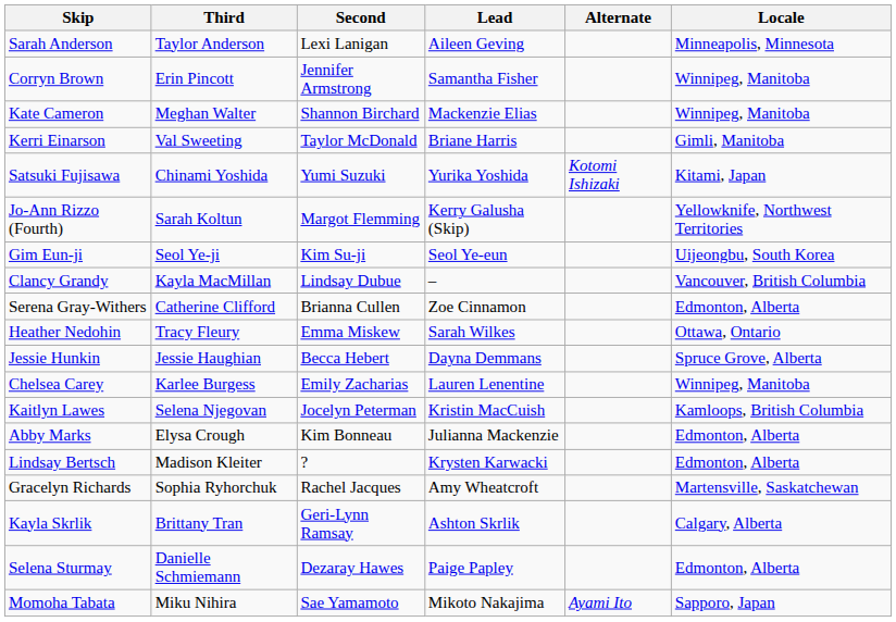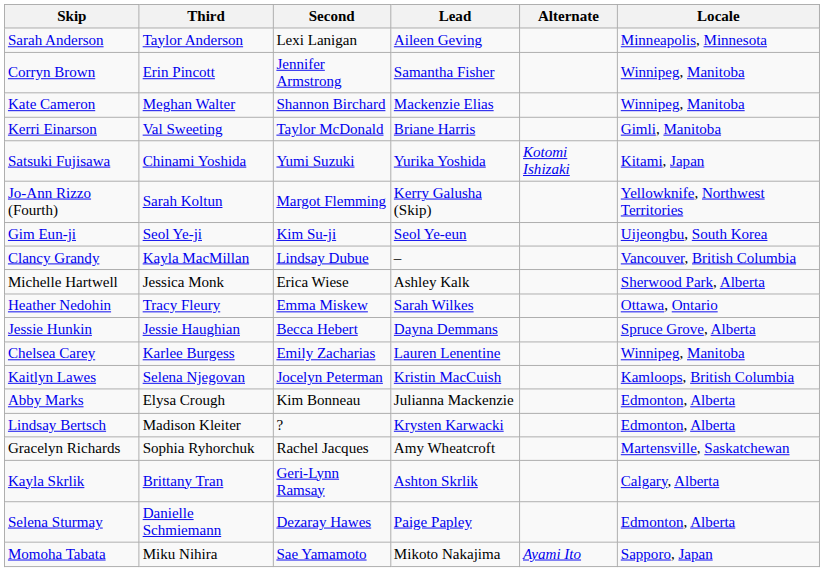 <table class=wikitable>
 <tr>
 <th scope="col">Skip</th>
 <th scope="col">Third</th>
 <th scope="col">Second</th>
 <th scope="col">Lead</th>
 <th scope="col">Alternate</th>
 <th scope="col">Locale</th>
 </tr>
 <tr>
 <td><a href='#'>Sarah Anderson</a></td>
 <td><a href='#'>Taylor Anderson</a></td>
 <td>Lexi Lanigan</td>
 <td><a href='#'>Aileen Geving</a></td>
 <td></td>
 <td> <a href='#'>Minneapolis</a>, <a href='#'>Minnesota</a></td>
 </tr>
 <tr>
 <td><a href='#'>Corryn Brown</a></td>
 <td><a href='#'>Erin Pincott</a></td>
 <td><a href='#'>Jennifer Armstrong</a></td>
 <td><a href='#'>Samantha Fisher</a></td>
 <td></td>
 <td> <a href='#'>Winnipeg</a>, <a href='#'>Manitoba</a></td>
 </tr>
 <tr>
 <td><a href='#'>Kate Cameron</a></td>
 <td><a href='#'>Meghan Walter</a></td>
 <td><a href='#'>Shannon Birchard</a></td>
 <td><a href='#'>Mackenzie Elias</a></td>
 <td></td>
 <td> <a href='#'>Winnipeg</a>, <a href='#'>Manitoba</a></td>
 </tr>
 <tr>
 <td><a href='#'>Kerri Einarson</a></td>
 <td><a href='#'>Val Sweeting</a></td>
 <td><a href='#'>Taylor McDonald</a></td>
 <td><a href='#'>Briane Harris</a></td>
 <td></td>
 <td> <a href='#'>Gimli</a>, <a href='#'>Manitoba</a></td>
 </tr>
 <tr>
 <td><a href='#'>Satsuki Fujisawa</a></td>
 <td><a href='#'>Chinami Yoshida</a></td>
 <td><a href='#'>Yumi Suzuki</a></td>
 <td><a href='#'>Yurika Yoshida</a></td>
 <td><em><a href='#'>Kotomi Ishizaki</a></em></td>
 <td> <a href='#'>Kitami</a>, <a href='#'>Japan</a></td>
 </tr>
 <tr>
 <td><a href='#'>Jo-Ann Rizzo</a> (Fourth)</td>
 <td><a href='#'>Sarah Koltun</a></td>
 <td><a href='#'>Margot Flemming</a></td>
 <td><a href='#'>Kerry Galusha</a> (Skip)</td>
 <td></td>
 <td> <a href='#'>Yellowknife</a>, <a href='#'>Northwest Territories</a></td>
 </tr>
 <tr>
 <td><a href='#'>Gim Eun-ji</a></td>
 <td><a href='#'>Seol Ye-ji</a></td>
 <td><a href='#'>Kim Su-ji</a></td>
 <td><a href='#'>Seol Ye-eun</a></td>
 <td></td>
 <td> <a href='#'>Uijeongbu</a>, <a href='#'>South Korea</a></td>
 </tr>
 <tr>
 <td><a href='#'>Clancy Grandy</a></td>
 <td><a href='#'>Kayla MacMillan</a></td>
 <td><a href='#'>Lindsay Dubue</a></td>
 <td>–</td>
 <td></td>
 <td> <a href='#'>Vancouver</a>, <a href='#'>British Columbia</a></td>
 </tr>
 <tr>
-<td>Serena Gray-Withers</td>
-<td><a href='#'>Catherine Clifford</a></td>
-<td>Brianna Cullen</td>
-<td>Zoe Cinnamon</td>
+<td>Michelle Hartwell</td>
+<td>Jessica Monk</td>
+<td>Erica Wiese</td>
+<td>Ashley Kalk</td>
 <td></td>
-<td> <a href='#'>Edmonton</a>, <a href='#'>Alberta</a></td>
+<td> <a href='#'>Sherwood Park</a>, <a href='#'>Alberta</a></td>
 </tr>
 <tr>
 <td><a href='#'>Heather Nedohin</a></td>
 <td><a href='#'>Tracy Fleury</a></td>
 <td><a href='#'>Emma Miskew</a></td>
 <td><a href='#'>Sarah Wilkes</a></td>
 <td></td>
 <td> <a href='#'>Ottawa</a>, <a href='#'>Ontario</a></td>
 </tr>
 <tr>
 <td><a href='#'>Jessie Hunkin</a></td>
 <td><a href='#'>Jessie Haughian</a></td>
 <td><a href='#'>Becca Hebert</a></td>
 <td><a href='#'>Dayna Demmans</a></td>
 <td></td>
 <td> <a href='#'>Spruce Grove</a>, <a href='#'>Alberta</a></td>
 </tr>
 <tr>
 <td><a href='#'>Chelsea Carey</a></td>
 <td><a href='#'>Karlee Burgess</a></td>
 <td><a href='#'>Emily Zacharias</a></td>
 <td><a href='#'>Lauren Lenentine</a></td>
 <td></td>
 <td> <a href='#'>Winnipeg</a>, <a href='#'>Manitoba</a></td>
 </tr>
 <tr>
 <td><a href='#'>Kaitlyn Lawes</a></td>
 <td><a href='#'>Selena Njegovan</a></td>
 <td><a href='#'>Jocelyn Peterman</a></td>
 <td><a href='#'>Kristin MacCuish</a></td>
 <td></td>
 <td> <a href='#'>Kamloops</a>, <a href='#'>British Columbia</a></td>
 </tr>
 <tr>
 <td><a href='#'>Abby Marks</a></td>
 <td>Elysa Crough</td>
 <td>Kim Bonneau</td>
 <td>Julianna Mackenzie</td>
 <td></td>
 <td> <a href='#'>Edmonton</a>, <a href='#'>Alberta</a></td>
 </tr>
 <tr>
 <td><a href='#'>Lindsay Bertsch</a></td>
 <td>Madison Kleiter</td>
 <td>?</td>
 <td><a href='#'>Krysten Karwacki</a></td>
 <td></td>
 <td> <a href='#'>Edmonton</a>, <a href='#'>Alberta</a></td>
 </tr>
 <tr>
 <td>Gracelyn Richards</td>
 <td>Sophia Ryhorchuk</td>
 <td>Rachel Jacques</td>
 <td>Amy Wheatcroft</td>
 <td></td>
 <td> <a href='#'>Martensville</a>, <a href='#'>Saskatchewan</a></td>
 </tr>
 <tr>
 <td><a href='#'>Kayla Skrlik</a></td>
 <td><a href='#'>Brittany Tran</a></td>
 <td><a href='#'>Geri-Lynn Ramsay</a></td>
 <td><a href='#'>Ashton Skrlik</a></td>
 <td></td>
 <td> <a href='#'>Calgary</a>, <a href='#'>Alberta</a></td>
 </tr>
 <tr>
 <td><a href='#'>Selena Sturmay</a></td>
 <td><a href='#'>Danielle Schmiemann</a></td>
 <td><a href='#'>Dezaray Hawes</a></td>
 <td><a href='#'>Paige Papley</a></td>
 <td></td>
 <td> <a href='#'>Edmonton</a>, <a href='#'>Alberta</a></td>
 </tr>
 <tr>
 <td><a href='#'>Momoha Tabata</a></td>
 <td>Miku Nihira</td>
 <td><a href='#'>Sae Yamamoto</a></td>
 <td>Mikoto Nakajima</td>
 <td><em><a href='#'>Ayami Ito</a></em></td>
 <td> <a href='#'>Sapporo</a>, <a href='#'>Japan</a></td>
 </tr>
 </table>
